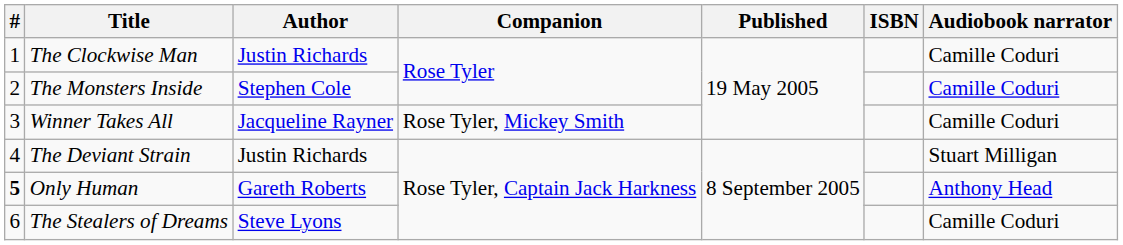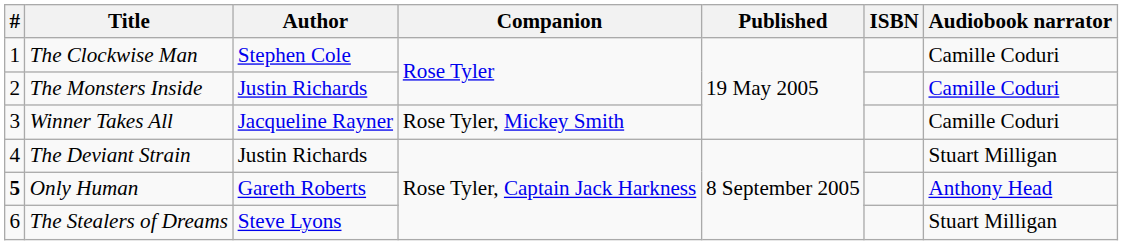 <table class="wikitable">
 <tr>
 <th>#</th>
 <th>Title</th>
 <th>Author</th>
 <th>Companion</th>
 <th>Published</th>
 <th>ISBN</th>
 <th>Audiobook narrator</th>
 </tr>
 <tr>
 <td>1</td>
 <td><em>The Clockwise Man</em></td>
-<td><a href='#'>Justin Richards</a></td>
+<td><a href='#'>Stephen Cole</a></td>
 <td rowspan="2"><a href='#'>Rose Tyler</a></td>
 <td rowspan="3">19 May 2005</td>
 <td></td>
 <td>Camille Coduri</td>
 </tr>
 <tr>
 <td>2</td>
 <td><em>The Monsters Inside</em></td>
-<td><a href='#'>Stephen Cole</a></td>
+<td><a href='#'>Justin Richards</a></td>
 <td></td>
 <td><a href='#'>Camille Coduri</a></td>
 </tr>
 <tr>
 <td>3</td>
 <td><em>Winner Takes All</em></td>
 <td><a href='#'>Jacqueline Rayner</a></td>
 <td>Rose Tyler, <a href='#'>Mickey Smith</a></td>
 <td></td>
 <td>Camille Coduri</td>
 </tr>
 <tr>
 <td>4</td>
 <td><em>The Deviant Strain</em></td>
 <td>Justin Richards</td>
 <td rowspan="3">Rose Tyler, <a href='#'>Captain Jack Harkness</a></td>
 <td rowspan="3">8 September 2005</td>
 <td></td>
 <td>Stuart Milligan</td>
 </tr>
 <tr>
 <td><strong>5</strong></td>
 <td><em>Only Human</em></td>
 <td><a href='#'>Gareth Roberts</a></td>
 <td></td>
 <td><a href='#'>Anthony Head</a></td>
 </tr>
 <tr>
 <td>6</td>
 <td><em>The Stealers of Dreams</em></td>
 <td><a href='#'>Steve Lyons</a></td>
 <td></td>
-<td>Camille Coduri</td>
+<td>Stuart Milligan</td>
 </tr>
 </table>
